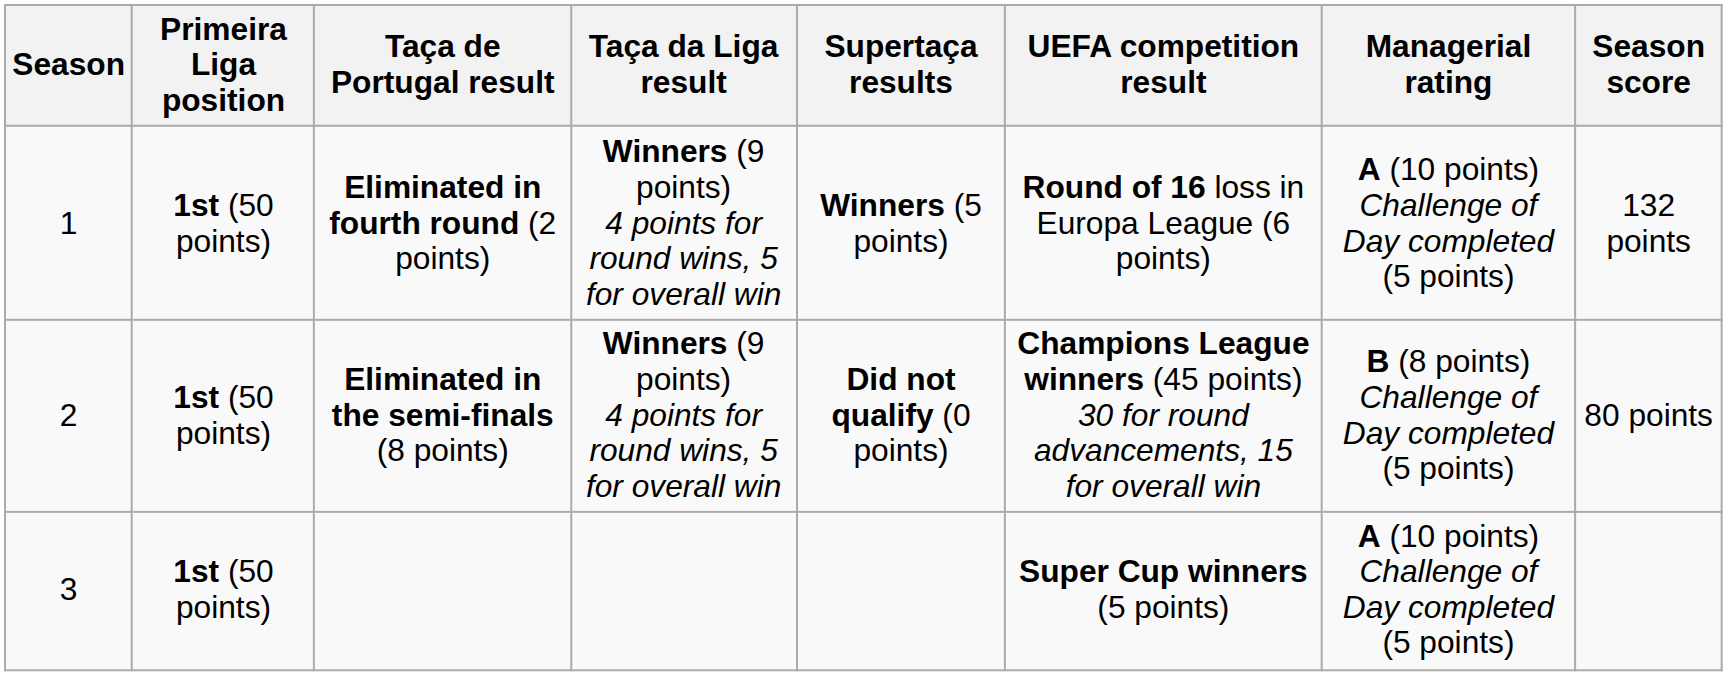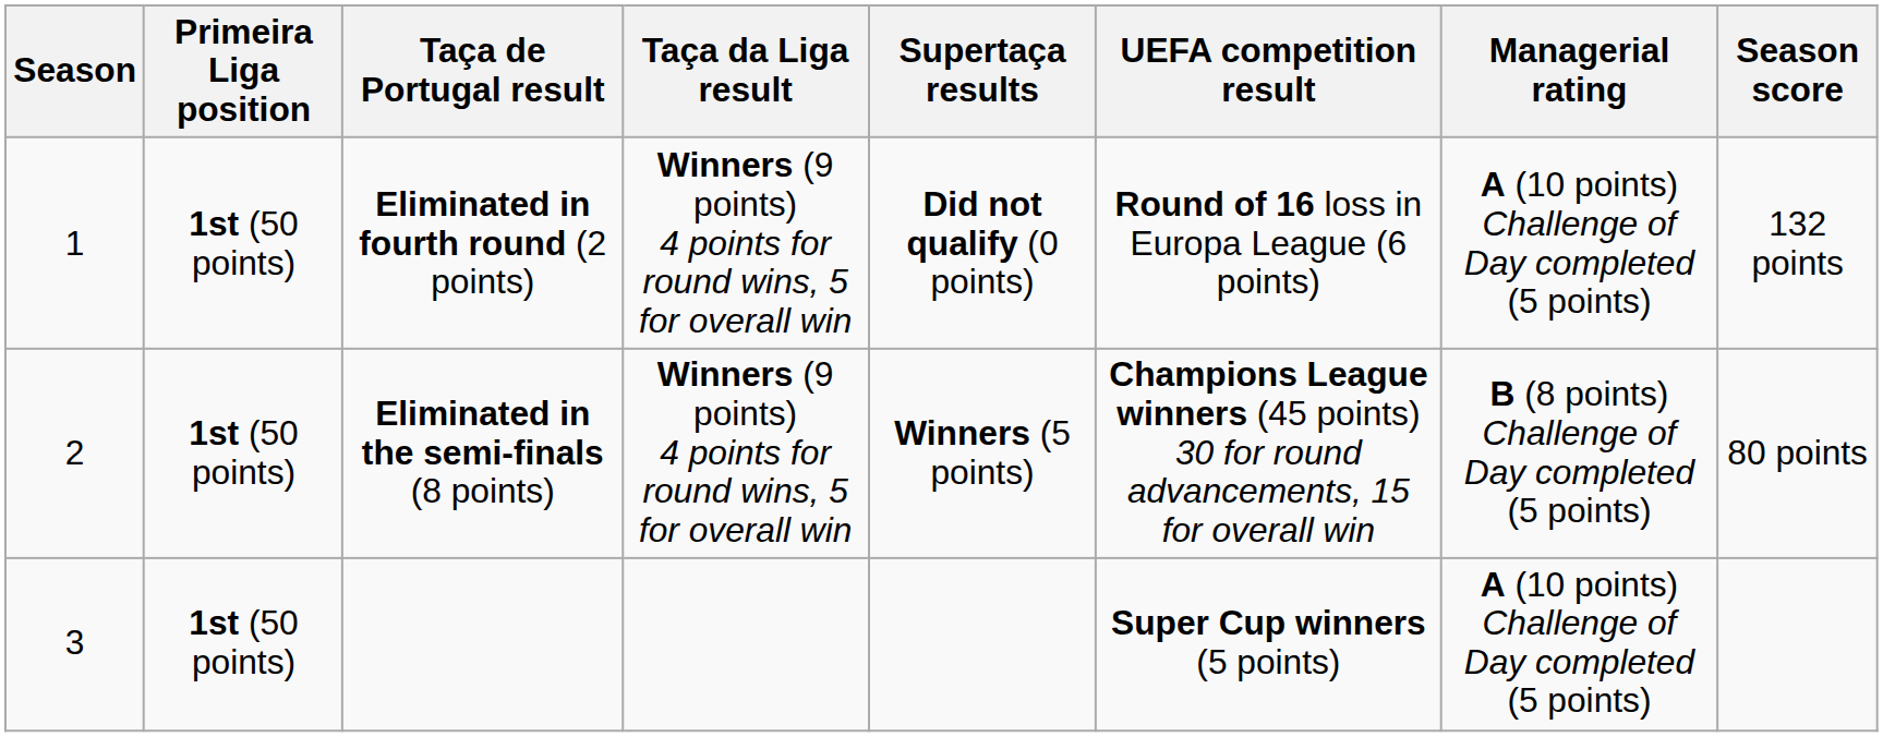 <table class="wikitable" style="text-align:center">
 <tr>
 <th>Season</th>
 <th>Primeira Liga position</th>
 <th>Taça de Portugal result</th>
 <th>Taça da Liga result</th>
 <th>Supertaça results</th>
 <th>UEFA competition result</th>
 <th>Managerial rating</th>
 <th>Season score</th>
 </tr>
 <tr>
 <td>1</td>
 <td><strong>1st</strong> (50 points)</td>
 <td><strong>Eliminated in fourth round</strong> (2 points)</td>
 <td><strong>Winners</strong> (9 points)<br><em>4 points for round wins, 5 for overall win</em></td>
-<td><strong>Winners</strong> (5 points)</td>
+<td><strong>Did not qualify</strong> (0 points)</td>
 <td><strong>Round of 16</strong> loss in Europa League (6 points)</td>
 <td><strong>A</strong> (10 points)<br><em>Challenge of Day completed</em> (5 points)</td>
 <td>132 points</td>
 </tr>
 <tr>
 <td>2</td>
 <td><strong>1st</strong> (50 points)</td>
 <td><strong>Eliminated in the semi-finals</strong> (8 points)</td>
 <td><strong>Winners</strong> (9 points)<br><em>4 points for round wins, 5 for overall win</em></td>
-<td><strong>Did not qualify</strong> (0 points)</td>
+<td><strong>Winners</strong> (5 points)</td>
 <td><strong>Champions League winners</strong> (45 points)<br><em>30 for round advancements, 15 for overall win</em></td>
 <td><strong>B</strong> (8 points)<br><em>Challenge of Day completed</em> (5 points)</td>
 <td>80 points</td>
 </tr>
 <tr>
 <td>3</td>
 <td><strong>1st</strong> (50 points)</td>
 <td></td>
 <td></td>
 <td></td>
 <td><strong>Super Cup winners</strong> (5 points)</td>
 <td><strong>A</strong> (10 points)<br><em>Challenge of Day completed</em> (5 points)</td>
 </tr>
 </table>
